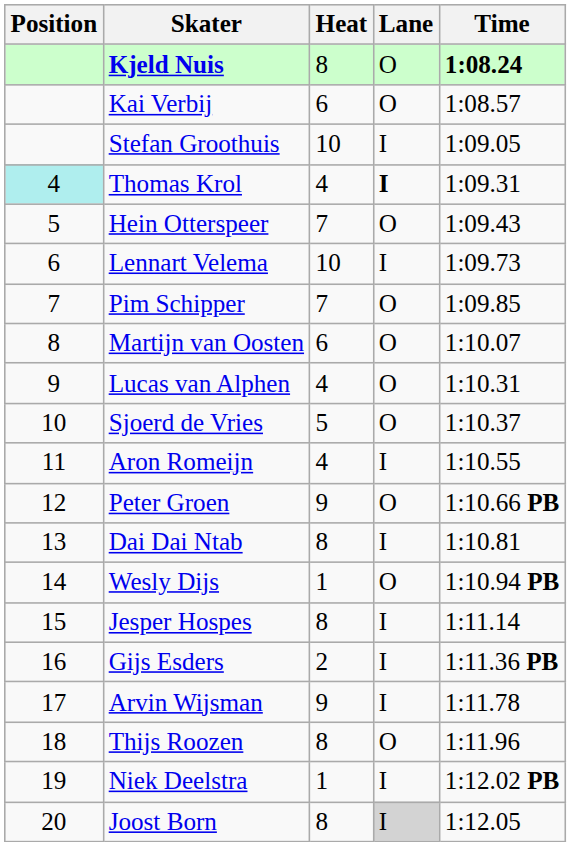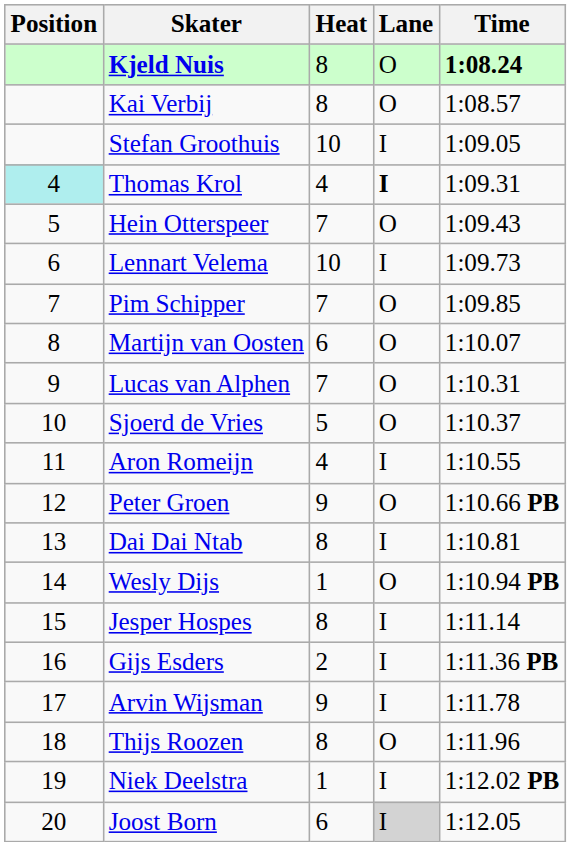 <table class="wikitable">
 <tr>
 <th>Position</th>
 <th>Skater</th>
 <th>Heat</th>
 <th>Lane</th>
 <th>Time</th>
 </tr>
 <tr bgcolor=ccffcc>
 <td align="center"></td>
 <td><strong><a href='#'>Kjeld Nuis</a></strong></td>
 <td>8</td>
 <td>O</td>
 <td><strong>1:08.24</strong></td>
 </tr>
 <tr>
 <td align="center"></td>
 <td><a href='#'>Kai Verbij</a></td>
-<td>6</td>
+<td>8</td>
 <td>O</td>
 <td>1:08.57</td>
 </tr>
 <tr>
 <td align="center"></td>
 <td><a href='#'>Stefan Groothuis</a></td>
 <td>10</td>
 <td>I</td>
 <td>1:09.05</td>
 </tr>
 <tr>
 <td align="center" style="background: paleturquoise;">4</td>
 <td><a href='#'>Thomas Krol</a></td>
 <td>4</td>
 <td><strong>I</strong></td>
 <td>1:09.31</td>
 </tr>
 <tr>
 <td align="center">5</td>
 <td><a href='#'>Hein Otterspeer</a></td>
 <td>7</td>
 <td>O</td>
 <td>1:09.43</td>
 </tr>
 <tr>
 <td align="center">6</td>
 <td><a href='#'>Lennart Velema</a></td>
 <td>10</td>
 <td>I</td>
 <td>1:09.73</td>
 </tr>
 <tr>
 <td align="center">7</td>
 <td><a href='#'>Pim Schipper</a></td>
 <td>7</td>
 <td>O</td>
 <td>1:09.85</td>
 </tr>
 <tr>
 <td align="center">8</td>
 <td><a href='#'>Martijn van Oosten</a></td>
 <td>6</td>
 <td>O</td>
 <td>1:10.07</td>
 </tr>
 <tr>
 <td align="center">9</td>
 <td><a href='#'>Lucas van Alphen</a></td>
-<td>4</td>
+<td>7</td>
 <td>O</td>
 <td>1:10.31</td>
 </tr>
 <tr>
 <td align="center">10</td>
 <td><a href='#'>Sjoerd de Vries</a></td>
 <td>5</td>
 <td>O</td>
 <td>1:10.37</td>
 </tr>
 <tr>
 <td align="center">11</td>
 <td><a href='#'>Aron Romeijn</a></td>
 <td>4</td>
 <td>I</td>
 <td>1:10.55</td>
 </tr>
 <tr>
 <td align="center">12</td>
 <td><a href='#'>Peter Groen</a></td>
 <td>9</td>
 <td>O</td>
 <td>1:10.66 <strong>PB</strong></td>
 </tr>
 <tr>
 <td align="center">13</td>
 <td><a href='#'>Dai Dai Ntab</a></td>
 <td>8</td>
 <td>I</td>
 <td>1:10.81</td>
 </tr>
 <tr>
 <td align="center">14</td>
 <td><a href='#'>Wesly Dijs</a></td>
 <td>1</td>
 <td>O</td>
 <td>1:10.94 <strong>PB</strong></td>
 </tr>
 <tr>
 <td align="center">15</td>
 <td><a href='#'>Jesper Hospes</a></td>
 <td>8</td>
 <td>I</td>
 <td>1:11.14</td>
 </tr>
 <tr>
 <td align="center">16</td>
 <td><a href='#'>Gijs Esders</a></td>
 <td>2</td>
 <td>I</td>
 <td>1:11.36 <strong>PB</strong></td>
 </tr>
 <tr>
 <td align="center">17</td>
 <td><a href='#'>Arvin Wijsman</a></td>
 <td>9</td>
 <td>I</td>
 <td>1:11.78</td>
 </tr>
 <tr>
 <td align="center">18</td>
 <td><a href='#'>Thijs Roozen</a></td>
 <td>8</td>
 <td>O</td>
 <td>1:11.96</td>
 </tr>
 <tr>
 <td align="center">19</td>
 <td><a href='#'>Niek Deelstra</a></td>
 <td>1</td>
 <td>I</td>
 <td>1:12.02 <strong>PB</strong></td>
 </tr>
 <tr>
 <td align="center">20</td>
 <td><a href='#'>Joost Born</a></td>
-<td>8</td>
+<td>6</td>
 <td style="background: lightgrey;">I</td>
 <td>1:12.05</td>
 </tr>
 </table>
